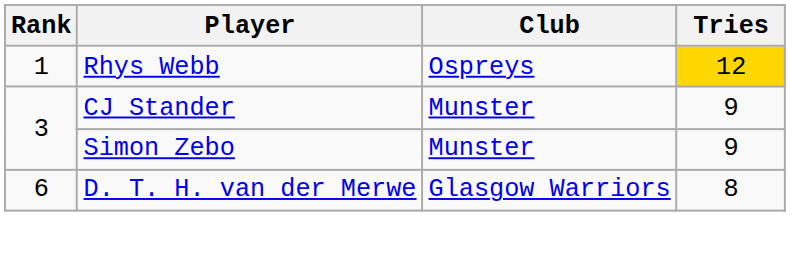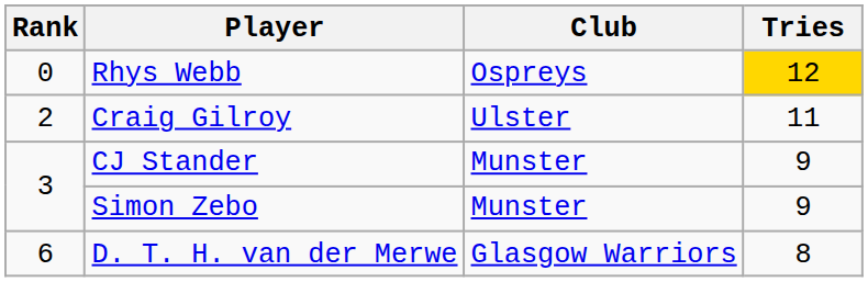 <table class="wikitable" style="text-align:center">
 <tr>
 <th>Rank</th>
 <th>Player</th>
 <th>Club</th>
 <th style="width:50px;">Tries</th>
 </tr>
 <tr>
-<td>1</td>
+<td>0</td>
 <td align=left> <a href='#'>Rhys Webb</a></td>
 <td align=left> <a href='#'>Ospreys</a></td>
 <td style="background: gold;">12</td>
+</tr>
+<tr>
+<td>2</td>
+<td align=left> <a href='#'>Craig Gilroy</a></td>
+<td align=left> <a href='#'>Ulster</a></td>
+<td>11</td>
 </tr>
 <tr>
 <td rowspan=2>3</td>
 <td align=left> <a href='#'>CJ Stander</a></td>
 <td align=left> <a href='#'>Munster</a></td>
 <td>9</td>
 </tr>
 <tr>
 <td align=left> <a href='#'>Simon Zebo</a></td>
 <td align=left> <a href='#'>Munster</a></td>
 <td>9</td>
 </tr>
 <tr>
 <td>6</td>
 <td align=left> <a href='#'>D. T. H. van der Merwe</a></td>
 <td align=left> <a href='#'>Glasgow Warriors</a></td>
 <td>8</td>
 </tr>
 </table>
